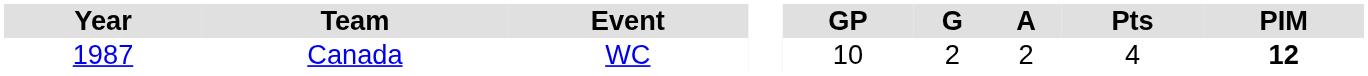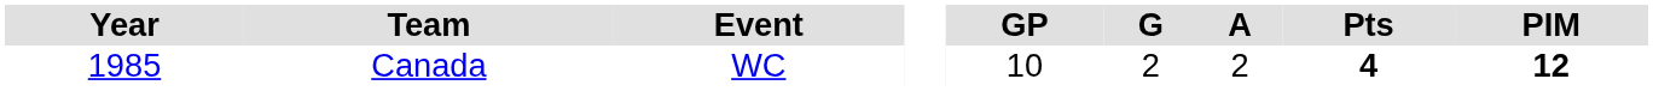 <table border="0" cellpadding="1" cellspacing="0" style="text-align:center; width:50em">
 <tr ALIGN="center" bgcolor="#e0e0e0">
 <th>Year</th>
 <th>Team</th>
 <th>Event</th>
 <th rowspan="99" bgcolor="#ffffff"> </th>
 <th>GP</th>
 <th>G</th>
 <th>A</th>
 <th>Pts</th>
 <th>PIM</th>
 </tr>
 <tr>
-<td><a href='#'>1987</a></td>
+<td><a href='#'>1985</a></td>
 <td><a href='#'>Canada</a></td>
 <td><a href='#'>WC</a></td>
 <td>10</td>
 <td>2</td>
 <td>2</td>
-<td>4</td>
+<td><strong>4</strong></td>
 <td><strong>12</strong></td>
 </tr>
 </table>
